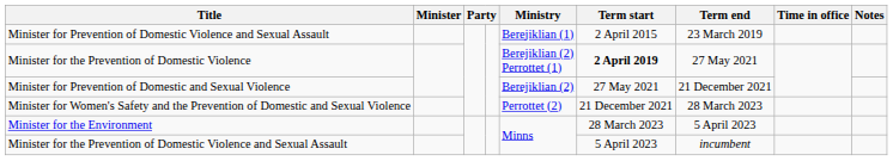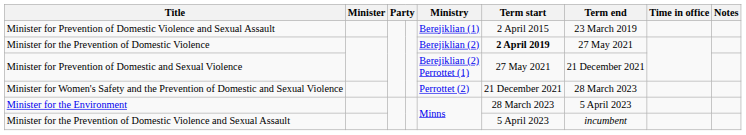 <table class="wikitable sortable">
 <tr>
 <th>Title</th>
 <th>Minister</th>
 <th colspan=2>Party</th>
 <th>Ministry</th>
 <th>Term start</th>
 <th>Term end</th>
 <th>Time in office</th>
 <th class="unsortable">Notes</th>
 </tr>
 <tr>
 <td>Minister for Prevention of Domestic Violence and Sexual Assault</td>
 <td></td>
 <td rowspan=4 > </td>
 <td rowspan=4></td>
 <td><a href='#'>Berejiklian (1)</a></td>
 <td align=center>2 April 2015</td>
 <td align=center>23 March 2019</td>
 <td align=right><strong></strong></td>
 <td></td>
 </tr>
 <tr>
 <td>Minister for the Prevention of Domestic Violence</td>
 <td rowspan=2></td>
-<td><a href='#'>Berejiklian (2)</a><br><a href='#'>Perrottet (1)</a></td>
+<td><a href='#'>Berejiklian (2)</a></td>
 <td align=center><strong>2 April 2019</strong></td>
 <td align=center>27 May 2021</td>
 <td rowspan=2 align=right></td>
 <td></td>
 </tr>
 <tr>
 <td>Minister for Prevention of Domestic and Sexual Violence</td>
-<td><a href='#'>Berejiklian (2)</a></td>
+<td><a href='#'>Berejiklian (2)</a><br><a href='#'>Perrottet (1)</a></td>
 <td align=center>27 May 2021</td>
 <td align=center>21 December 2021</td>
 <td></td>
 </tr>
 <tr>
 <td>Minister for Women's Safety and the Prevention of Domestic and Sexual Violence</td>
 <td></td>
 <td><a href='#'>Perrottet (2)</a></td>
 <td align=center>21 December 2021</td>
 <td align=center>28 March 2023</td>
 <td align=right></td>
 <td></td>
 </tr>
 <tr>
 <td><a href='#'>Minister for the Environment</a></td>
 <td></td>
 <td rowspan=2 > </td>
 <td rowspan=2></td>
 <td rowspan=2><a href='#'>Minns</a></td>
 <td align=center>28 March 2023</td>
 <td align=center>5 April 2023</td>
 <td align=right></td>
 <td></td>
 </tr>
 <tr>
 <td>Minister for the Prevention of Domestic Violence and Sexual Assault</td>
 <td></td>
 <td align=center>5 April 2023</td>
 <td align=center><em>incumbent</em></td>
 <td align=right></td>
 <td></td>
 </tr>
 </table>
